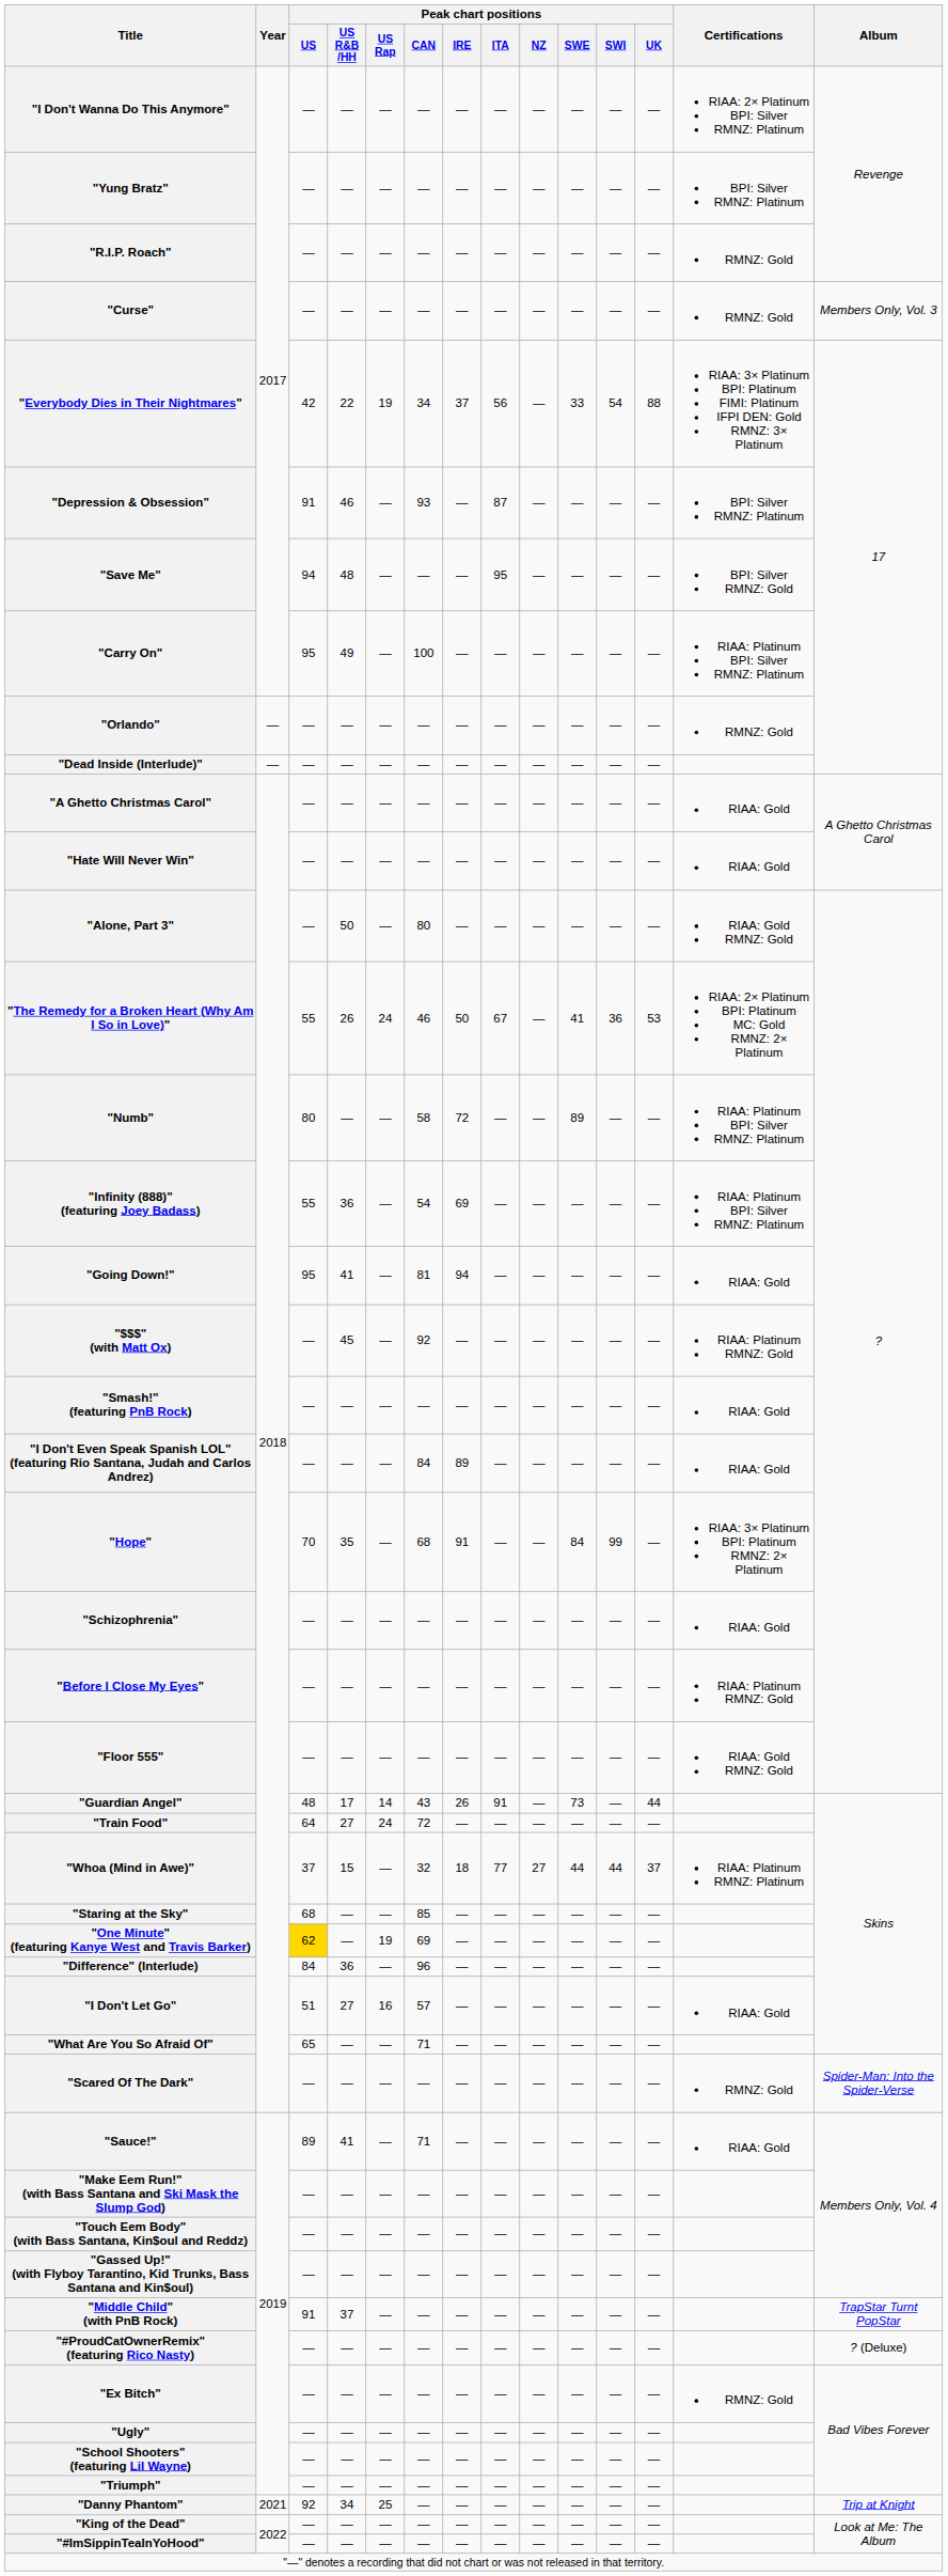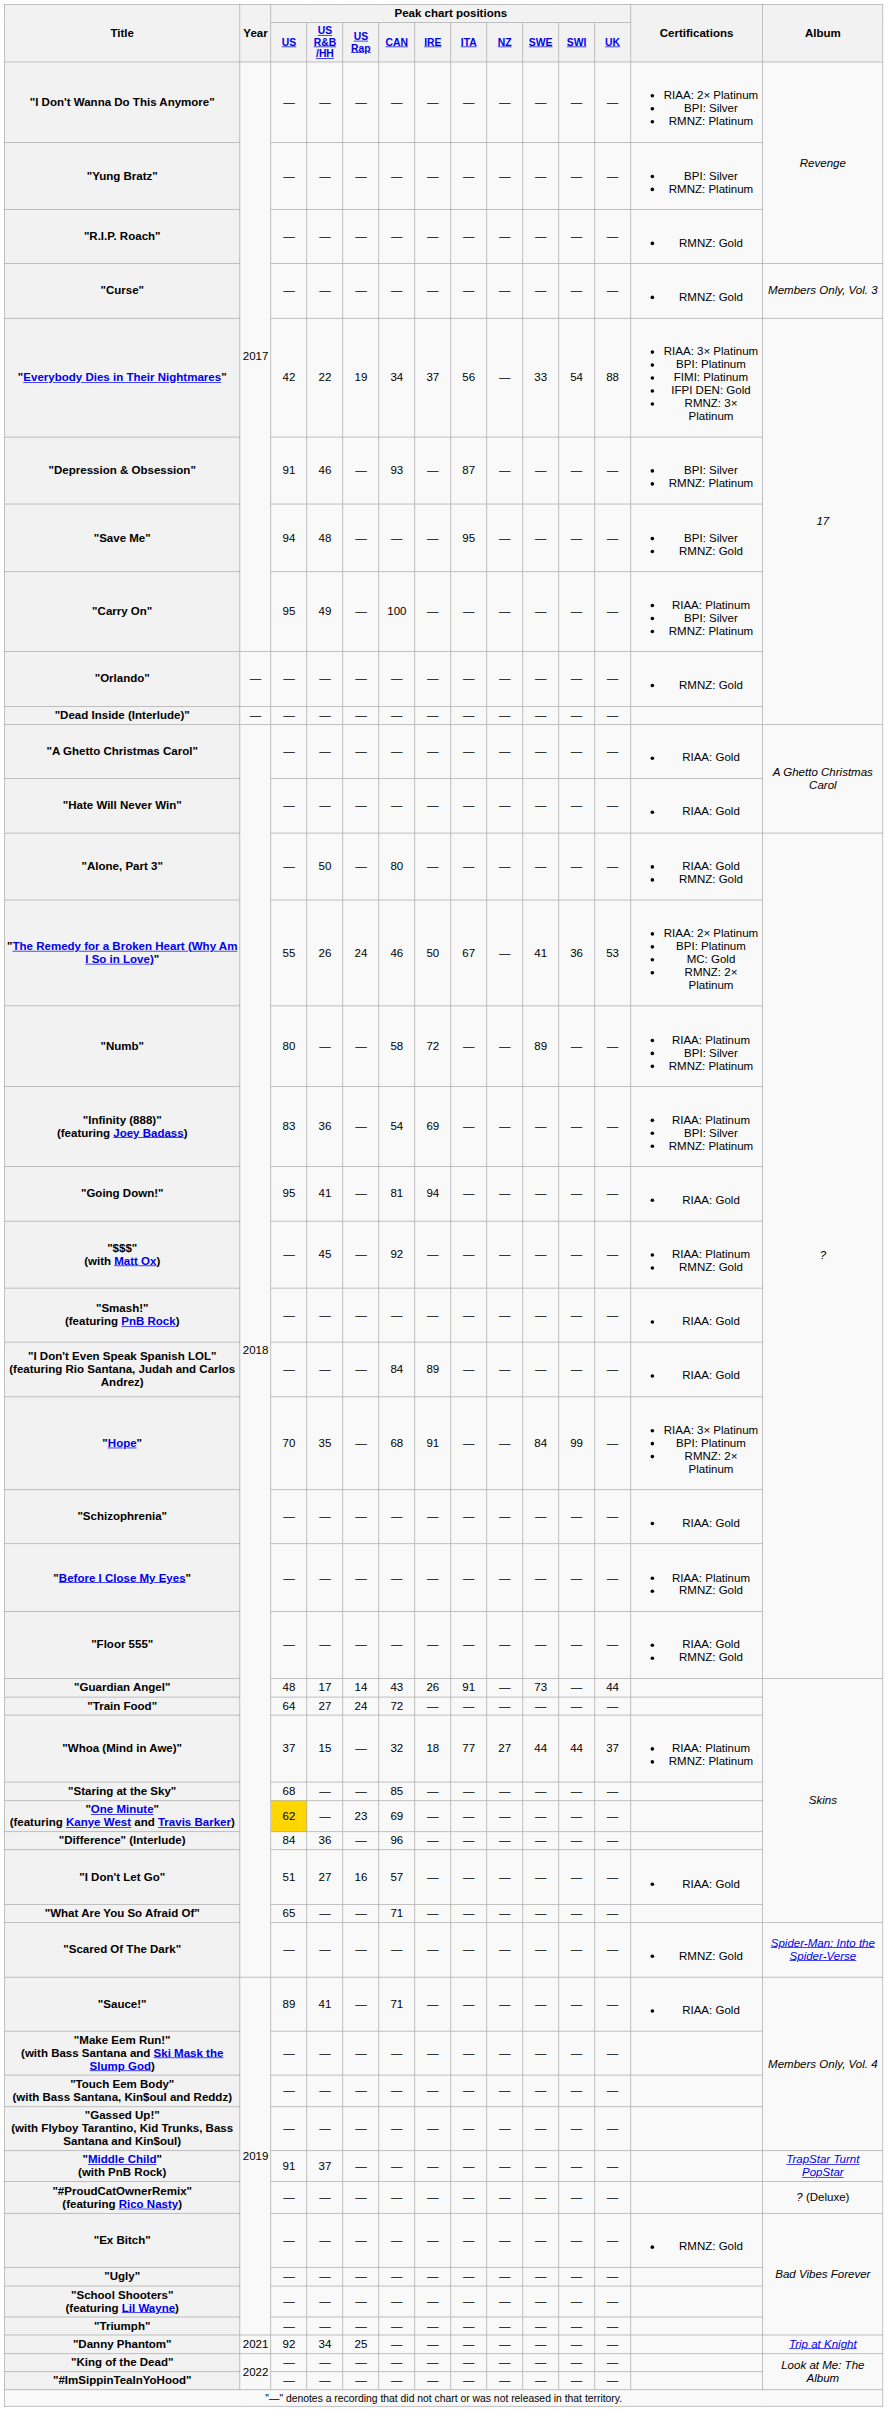 <table class="wikitable plainrowheaders" style="text-align:center;">
 <tr>
 <th scope="col" rowspan="2" style="width:20em;">Title</th>
 <th scope="col" rowspan="2" style="width:1em;">Year</th>
 <th scope="col" colspan="10">Peak chart positions</th>
 <th scope="col" rowspan="2" style="width:11em;">Certifications</th>
 <th scope="col" rowspan="2" style="width:10em;">Album</th>
 </tr>
 <tr>
 <th scope="col" style="width:3em;font-size:90%;"><a href='#'>US</a><br></th>
 <th scope="col" style="width:3em;font-size:90%;"><a href='#'>US R&B<br>/HH</a><br></th>
 <th scope="col" style="width:3em;font-size:90%;"><a href='#'>US Rap</a><br></th>
 <th scope="col" style="width:3em;font-size:90%;"><a href='#'>CAN</a><br></th>
 <th scope="col" style="width:3em;font-size:90%;"><a href='#'>IRE</a><br></th>
 <th scope="col" style="width:3em;font-size:90%;"><a href='#'>ITA</a><br></th>
 <th scope="col" style="width:3em;font-size:90%;"><a href='#'>NZ</a><br></th>
 <th scope="col" style="width:3em;font-size:90%;"><a href='#'>SWE</a><br></th>
 <th scope="col" style="width:3em;font-size:90%;"><a href='#'>SWI</a><br></th>
 <th scope="col" style="width:3em;font-size:90%;"><a href='#'>UK</a><br></th>
 </tr>
 <tr>
 <th scope="row">"I Don't Wanna Do This Anymore"</th>
 <td rowspan="8">2017</td>
 <td>—</td>
 <td>—</td>
 <td>—</td>
 <td>—</td>
 <td>—</td>
 <td>—</td>
 <td>—</td>
 <td>—</td>
 <td>—</td>
 <td>—</td>
 <td><br><ul><li>RIAA: 2× Platinum</li><li>BPI: Silver</li><li>RMNZ: Platinum</li></ul></td>
 <td rowspan="3"><em>Revenge</em></td>
 </tr>
 <tr>
 <th scope="row">"Yung Bratz"</th>
 <td>—</td>
 <td>—</td>
 <td>—</td>
 <td>—</td>
 <td>—</td>
 <td>—</td>
 <td>—</td>
 <td>—</td>
 <td>—</td>
 <td>—</td>
 <td><br><ul><li>BPI: Silver</li><li>RMNZ: Platinum</li></ul></td>
 </tr>
 <tr>
 <th scope="row">"R.I.P. Roach"<br></th>
 <td>—</td>
 <td>—</td>
 <td>—</td>
 <td>—</td>
 <td>—</td>
 <td>—</td>
 <td>—</td>
 <td>—</td>
 <td>—</td>
 <td>—</td>
 <td><br><ul><li>RMNZ: Gold</li></ul></td>
 </tr>
 <tr>
 <th scope="row">"Curse"<br></th>
 <td>—</td>
 <td>—</td>
 <td>—</td>
 <td>—</td>
 <td>—</td>
 <td>—</td>
 <td>—</td>
 <td>—</td>
 <td>—</td>
 <td>—</td>
 <td><br><ul><li>RMNZ: Gold</li></ul></td>
 <td><em>Members Only, Vol. 3</em></td>
 </tr>
 <tr>
 <th scope="row">"<a href='#'>Everybody Dies in Their Nightmares</a>"</th>
 <td>42</td>
 <td>22</td>
 <td>19</td>
 <td>34</td>
 <td>37</td>
 <td>56</td>
 <td>—</td>
 <td>33</td>
 <td>54</td>
 <td>88</td>
 <td><br><ul><li>RIAA: 3× Platinum</li><li>BPI: Platinum</li><li>FIMI: Platinum</li><li>IFPI DEN: Gold</li><li>RMNZ: 3× Platinum</li></ul></td>
 <td rowspan="6"><em>17</em></td>
 </tr>
 <tr>
 <th scope="row">"Depression & Obsession"</th>
 <td>91</td>
 <td>46</td>
 <td>—</td>
 <td>93</td>
 <td>—</td>
 <td>87</td>
 <td>—</td>
 <td>—</td>
 <td>—</td>
 <td>—</td>
 <td><br><ul><li>BPI: Silver</li><li>RMNZ: Platinum</li></ul></td>
 </tr>
 <tr>
 <th scope="row">"Save Me"<br></th>
 <td>94</td>
 <td>48</td>
 <td>—</td>
 <td>—</td>
 <td>—</td>
 <td>95</td>
 <td>—</td>
 <td>—</td>
 <td>—</td>
 <td>—</td>
 <td><br><ul><li>BPI: Silver</li><li>RMNZ: Gold</li></ul></td>
 </tr>
 <tr>
 <th scope="row">"Carry On"</th>
 <td>95</td>
 <td>49</td>
 <td>—</td>
 <td>100</td>
 <td>—</td>
 <td>—</td>
 <td>—</td>
 <td>—</td>
 <td>—</td>
 <td>—</td>
 <td><br><ul><li>RIAA: Platinum</li><li>BPI: Silver</li><li>RMNZ: Platinum</li></ul></td>
 </tr>
 <tr>
 <th scope="row">"Orlando"</th>
 <td>—</td>
 <td>—</td>
 <td>—</td>
 <td>—</td>
 <td>—</td>
 <td>—</td>
 <td>—</td>
 <td>—</td>
 <td>—</td>
 <td>—</td>
 <td>—</td>
 <td><br><ul><li>RMNZ: Gold</li></ul></td>
 </tr>
 <tr>
 <th scope="row">"Dead Inside (Interlude)"</th>
 <td>—</td>
 <td>—</td>
 <td>—</td>
 <td>—</td>
 <td>—</td>
 <td>—</td>
 <td>—</td>
 <td>—</td>
 <td>—</td>
 <td>—</td>
 <td>—</td>
 <td></td>
 </tr>
 <tr>
 <th scope="row">"A Ghetto Christmas Carol"</th>
 <td rowspan="23">2018</td>
 <td>—</td>
 <td>—</td>
 <td>—</td>
 <td>—</td>
 <td>—</td>
 <td>—</td>
 <td>—</td>
 <td>—</td>
 <td>—</td>
 <td>—</td>
 <td><br><ul><li>RIAA: Gold</li></ul></td>
 <td rowspan="2"><em>A Ghetto Christmas Carol</em></td>
 </tr>
 <tr>
 <th scope="row">"Hate Will Never Win"</th>
 <td>—</td>
 <td>—</td>
 <td>—</td>
 <td>—</td>
 <td>—</td>
 <td>—</td>
 <td>—</td>
 <td>—</td>
 <td>—</td>
 <td>—</td>
 <td><br><ul><li>RIAA: Gold</li></ul></td>
 </tr>
 <tr>
 <th scope="row">"Alone, Part 3"</th>
 <td>—</td>
 <td>50</td>
 <td>—</td>
 <td>80</td>
 <td>—</td>
 <td>—</td>
 <td>—</td>
 <td>—</td>
 <td>—</td>
 <td>—</td>
 <td><br><ul><li>RIAA: Gold</li><li>RMNZ: Gold</li></ul></td>
 <td rowspan="12"><em>?</em></td>
 </tr>
 <tr>
 <th scope="row">"<a href='#'>The Remedy for a Broken Heart (Why Am I So in Love)</a>"</th>
 <td>55</td>
 <td>26</td>
 <td>24</td>
 <td>46</td>
 <td>50</td>
 <td>67</td>
 <td>—</td>
 <td>41</td>
 <td>36</td>
 <td>53</td>
 <td><br><ul><li>RIAA: 2× Platinum</li><li>BPI: Platinum</li><li>MC: Gold</li><li>RMNZ: 2× Platinum</li></ul></td>
 </tr>
 <tr>
 <th scope="row">"Numb"</th>
 <td>80</td>
 <td>—</td>
 <td>—</td>
 <td>58</td>
 <td>72</td>
 <td>—</td>
 <td>—</td>
 <td>89</td>
 <td>—</td>
 <td>—</td>
 <td><br><ul><li>RIAA: Platinum</li><li>BPI: Silver</li><li>RMNZ: Platinum</li></ul></td>
 </tr>
 <tr>
 <th scope="row">"Infinity (888)"<br><span>(featuring <a href='#'>Joey Badass</a>)</span></th>
-<td>55</td>
+<td>83</td>
 <td>36</td>
 <td>—</td>
 <td>54</td>
 <td>69</td>
 <td>—</td>
 <td>—</td>
 <td>—</td>
 <td>—</td>
 <td>—</td>
 <td><br><ul><li>RIAA: Platinum</li><li>BPI: Silver</li><li>RMNZ: Platinum</li></ul></td>
 </tr>
 <tr>
 <th scope="row">"Going Down!"</th>
 <td>95</td>
 <td>41</td>
 <td>—</td>
 <td>81</td>
 <td>94</td>
 <td>—</td>
 <td>—</td>
 <td>—</td>
 <td>—</td>
 <td>—</td>
 <td><br><ul><li>RIAA: Gold</li></ul></td>
 </tr>
 <tr>
 <th scope="row">"$$$"<br><span>(with <a href='#'>Matt Ox</a>)</span></th>
 <td>—</td>
 <td>45</td>
 <td>—</td>
 <td>92</td>
 <td>—</td>
 <td>—</td>
 <td>—</td>
 <td>—</td>
 <td>—</td>
 <td>—</td>
 <td><br><ul><li>RIAA: Platinum</li><li>RMNZ: Gold</li></ul></td>
 </tr>
 <tr>
 <th scope="row">"Smash!"<br><span>(featuring <a href='#'>PnB Rock</a>)</span></th>
 <td>—</td>
 <td>—</td>
 <td>—</td>
 <td>—</td>
 <td>—</td>
 <td>—</td>
 <td>—</td>
 <td>—</td>
 <td>—</td>
 <td>—</td>
 <td><br><ul><li>RIAA: Gold</li></ul></td>
 </tr>
 <tr>
 <th scope="row">"I Don't Even Speak Spanish LOL"<br><span>(featuring Rio Santana, Judah and Carlos Andrez)</span></th>
 <td>—</td>
 <td>—</td>
 <td>—</td>
 <td>84</td>
 <td>89</td>
 <td>—</td>
 <td>—</td>
 <td>—</td>
 <td>—</td>
 <td>—</td>
 <td><br><ul><li>RIAA: Gold</li></ul></td>
 </tr>
 <tr>
 <th scope="row">"<a href='#'>Hope</a>"</th>
 <td>70</td>
 <td>35</td>
 <td>—</td>
 <td>68</td>
 <td>91</td>
 <td>—</td>
 <td>—</td>
 <td>84</td>
 <td>99</td>
 <td>—</td>
 <td><br><ul><li>RIAA: 3× Platinum</li><li>BPI: Platinum</li><li>RMNZ: 2× Platinum</li></ul></td>
 </tr>
 <tr>
 <th scope="row">"Schizophrenia"</th>
 <td>—</td>
 <td>—</td>
 <td>—</td>
 <td>—</td>
 <td>—</td>
 <td>—</td>
 <td>—</td>
 <td>—</td>
 <td>—</td>
 <td>—</td>
 <td><br><ul><li>RIAA: Gold</li></ul></td>
 </tr>
 <tr>
 <th scope="row">"<a href='#'>Before I Close My Eyes</a>"</th>
 <td>—</td>
 <td>—</td>
 <td>—</td>
 <td>—</td>
 <td>—</td>
 <td>—</td>
 <td>—</td>
 <td>—</td>
 <td>—</td>
 <td>—</td>
 <td><br><ul><li>RIAA: Platinum</li><li>RMNZ: Gold</li></ul></td>
 </tr>
 <tr>
 <th scope="row">"Floor 555"</th>
 <td>—</td>
 <td>—</td>
 <td>—</td>
 <td>—</td>
 <td>—</td>
 <td>—</td>
 <td>—</td>
 <td>—</td>
 <td>—</td>
 <td>—</td>
 <td><br><ul><li>RIAA: Gold</li><li>RMNZ: Gold</li></ul></td>
 </tr>
 <tr>
 <th scope="row">"Guardian Angel"</th>
 <td>48</td>
 <td>17</td>
 <td>14</td>
 <td>43</td>
 <td>26</td>
 <td>91</td>
 <td>—</td>
 <td>73</td>
 <td>—</td>
 <td>44</td>
 <td></td>
 <td rowspan="8"><em>Skins</em></td>
 </tr>
 <tr>
 <th scope="row">"Train Food"</th>
 <td>64</td>
 <td>27</td>
 <td>24</td>
 <td>72</td>
 <td>—</td>
 <td>—</td>
 <td>—</td>
 <td>—</td>
 <td>—</td>
 <td>—</td>
 <td></td>
 </tr>
 <tr>
 <th scope="row">"Whoa (Mind in Awe)"</th>
 <td>37</td>
 <td>15</td>
 <td>—</td>
 <td>32</td>
 <td>18</td>
 <td>77</td>
 <td>27</td>
 <td>44</td>
 <td>44</td>
 <td>37</td>
 <td><br><ul><li>RIAA: Platinum</li><li>RMNZ: Platinum</li></ul></td>
 </tr>
 <tr>
 <th scope="row">"Staring at the Sky"</th>
 <td>68</td>
 <td>—</td>
 <td>—</td>
 <td>85</td>
 <td>—</td>
 <td>—</td>
 <td>—</td>
 <td>—</td>
 <td>—</td>
 <td>—</td>
 <td></td>
 </tr>
 <tr>
 <th scope="row">"<a href='#'>One Minute</a>"<br><span>(featuring <a href='#'>Kanye West</a> and <a href='#'>Travis Barker</a>)</span></th>
 <td style="background: gold;">62</td>
 <td>—</td>
-<td>19</td>
+<td>23</td>
 <td>69</td>
 <td>—</td>
 <td>—</td>
 <td>—</td>
 <td>—</td>
 <td>—</td>
 <td>—</td>
 <td></td>
 </tr>
 <tr>
 <th scope="row">"Difference" (Interlude)</th>
 <td>84</td>
 <td>36</td>
 <td>—</td>
 <td>96</td>
 <td>—</td>
 <td>—</td>
 <td>—</td>
 <td>—</td>
 <td>—</td>
 <td>—</td>
 <td></td>
 </tr>
 <tr>
 <th scope="row">"I Don't Let Go"</th>
 <td>51</td>
 <td>27</td>
 <td>16</td>
 <td>57</td>
 <td>—</td>
 <td>—</td>
 <td>—</td>
 <td>—</td>
 <td>—</td>
 <td>—</td>
 <td><br><ul><li>RIAA: Gold</li></ul></td>
 </tr>
 <tr>
 <th scope="row">"What Are You So Afraid Of"</th>
 <td>65</td>
 <td>—</td>
 <td>—</td>
 <td>71</td>
 <td>—</td>
 <td>—</td>
 <td>—</td>
 <td>—</td>
 <td>—</td>
 <td>—</td>
 <td></td>
 </tr>
 <tr>
 <th scope="row">"Scared Of The Dark"<br></th>
 <td>—</td>
 <td>—</td>
 <td>—</td>
 <td>—</td>
 <td>—</td>
 <td>—</td>
 <td>—</td>
 <td>—</td>
 <td>—</td>
 <td>—</td>
 <td><br><ul><li>RMNZ: Gold</li></ul></td>
 <td><em><a href='#'>Spider-Man: Into the Spider-Verse</a></em></td>
 </tr>
 <tr>
 <th scope="row">"Sauce!"</th>
 <td rowspan="10">2019</td>
 <td>89</td>
 <td>41</td>
 <td>—</td>
 <td>71</td>
 <td>—</td>
 <td>—</td>
 <td>—</td>
 <td>—</td>
 <td>—</td>
 <td>—</td>
 <td><br><ul><li>RIAA: Gold</li></ul></td>
 <td rowspan="4"><em>Members Only, Vol. 4</em></td>
 </tr>
 <tr>
 <th scope="row">"Make Eem Run!"<br><span>(with Bass Santana and <a href='#'>Ski Mask the Slump God</a>)</span></th>
 <td>—</td>
 <td>—</td>
 <td>—</td>
 <td>—</td>
 <td>—</td>
 <td>—</td>
 <td>—</td>
 <td>—</td>
 <td>—</td>
 <td>—</td>
 <td></td>
 </tr>
 <tr>
 <th scope="row">"Touch Eem Body"<br><span>(with Bass Santana, Kin$oul and Reddz)</span></th>
 <td>—</td>
 <td>—</td>
 <td>—</td>
 <td>—</td>
 <td>—</td>
 <td>—</td>
 <td>—</td>
 <td>—</td>
 <td>—</td>
 <td>—</td>
 <td></td>
 </tr>
 <tr>
 <th scope="row">"Gassed Up!"<br><span>(with Flyboy Tarantino, Kid Trunks, Bass Santana and Kin$oul)</span></th>
 <td>—</td>
 <td>—</td>
 <td>—</td>
 <td>—</td>
 <td>—</td>
 <td>—</td>
 <td>—</td>
 <td>—</td>
 <td>—</td>
 <td>—</td>
 <td></td>
 </tr>
 <tr>
 <th scope="row">"<a href='#'>Middle Child</a>"<br><span>(with PnB Rock)</span></th>
 <td>91</td>
 <td>37</td>
 <td>—</td>
 <td>—</td>
 <td>—</td>
 <td>—</td>
 <td>—</td>
 <td>—</td>
 <td>—</td>
 <td>—</td>
 <td></td>
 <td><em><a href='#'>TrapStar Turnt PopStar</a></em></td>
 </tr>
 <tr>
 <th scope="row">"#ProudCatOwnerRemix"<br><span>(featuring <a href='#'>Rico Nasty</a>)</span></th>
 <td>—</td>
 <td>—</td>
 <td>—</td>
 <td>—</td>
 <td>—</td>
 <td>—</td>
 <td>—</td>
 <td>—</td>
 <td>—</td>
 <td>—</td>
 <td></td>
 <td><em>?</em> (Deluxe)</td>
 </tr>
 <tr>
 <th scope="row">"Ex Bitch"</th>
 <td>—</td>
 <td>—</td>
 <td>—</td>
 <td>—</td>
 <td>—</td>
 <td>—</td>
 <td>—</td>
 <td>—</td>
 <td>—</td>
 <td>—</td>
 <td><br><ul><li>RMNZ: Gold</li></ul></td>
 <td rowspan="4"><em>Bad Vibes Forever</em></td>
 </tr>
 <tr>
 <th scope="row">"Ugly"</th>
 <td>—</td>
 <td>—</td>
 <td>—</td>
 <td>—</td>
 <td>—</td>
 <td>—</td>
 <td>—</td>
 <td>—</td>
 <td>—</td>
 <td>—</td>
 <td></td>
 </tr>
 <tr>
 <th scope="row">"School Shooters"<br><span>(featuring <a href='#'>Lil Wayne</a>)</span></th>
 <td>—</td>
 <td>—</td>
 <td>—</td>
 <td>—</td>
 <td>—</td>
 <td>—</td>
 <td>—</td>
 <td>—</td>
 <td>—</td>
 <td>—</td>
 <td></td>
 </tr>
 <tr>
 <th scope="row">"Triumph"</th>
 <td>—</td>
 <td>—</td>
 <td>—</td>
 <td>—</td>
 <td>—</td>
 <td>—</td>
 <td>—</td>
 <td>—</td>
 <td>—</td>
 <td>—</td>
 <td></td>
 </tr>
 <tr>
 <th scope="row">"Danny Phantom"<br></th>
 <td>2021</td>
 <td>92</td>
 <td>34</td>
 <td>25</td>
 <td>—</td>
 <td>—</td>
 <td>—</td>
 <td>—</td>
 <td>—</td>
 <td>—</td>
 <td>—</td>
 <td></td>
 <td><em><a href='#'>Trip at Knight</a></em></td>
 </tr>
 <tr>
 <th scope="row">"King of the Dead"</th>
 <td rowspan="2">2022</td>
 <td>—</td>
 <td>—</td>
 <td>—</td>
 <td>—</td>
 <td>—</td>
 <td>—</td>
 <td>—</td>
 <td>—</td>
 <td>—</td>
 <td>—</td>
 <td></td>
 <td rowspan="2"><em>Look at Me: The Album</em></td>
 </tr>
 <tr>
 <th scope="row">"#ImSippinTeaInYoHood"</th>
 <td>—</td>
 <td>—</td>
 <td>—</td>
 <td>—</td>
 <td>—</td>
 <td>—</td>
 <td>—</td>
 <td>—</td>
 <td>—</td>
 <td>—</td>
 <td></td>
 </tr>
 <tr>
 <td colspan="14" style="font-size:90%">"—" denotes a recording that did not chart or was not released in that territory.</td>
 </tr>
 </table>
